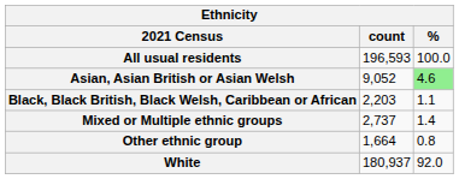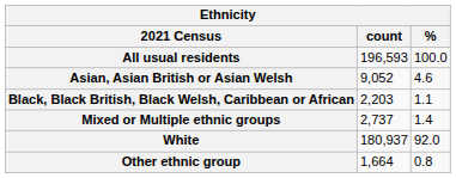 <table class="wikitable sortable">
 <tr>
 <th colspan="3">Ethnicity</th>
 </tr>
 <tr>
 <th>2021 Census</th>
 <th rowspan="1">count</th>
 <th rowspan="1">%</th>
 </tr>
 <tr>
 <th>All usual residents</th>
 <td>196,593</td>
 <td>100.0</td>
 </tr>
 <tr>
 <th><abbr>Asian, Asian British or Asian Welsh</abbr></th>
 <td>9,052</td>
-<td style="background: lightgreen;">4.6</td>
+<td>4.6</td>
 </tr>
 <tr>
 <th><abbr>Black, Black British, Black Welsh, Caribbean or African</abbr></th>
 <td>2,203</td>
 <td>1.1</td>
 </tr>
 <tr>
 <th><abbr>Mixed or Multiple ethnic groups</abbr></th>
 <td>2,737</td>
 <td>1.4</td>
 </tr>
 <tr>
+<th><abbr>White</abbr></th>
+<td>180,937</td>
+<td>92.0</td>
+</tr>
+<tr>
 <th><abbr>Other ethnic group</abbr></th>
 <td>1,664</td>
 <td>0.8</td>
 </tr>
-<tr>
-<th><abbr>White</abbr></th>
-<td>180,937</td>
-<td>92.0</td>
-</tr>
 </table>
